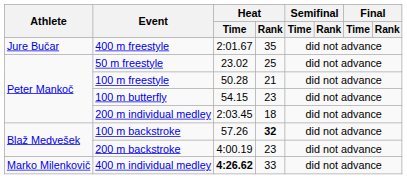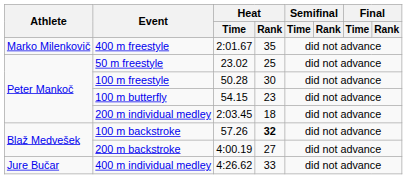 <table class=wikitable style="font-size:90%">
 <tr>
 <th rowspan="2">Athlete</th>
 <th rowspan="2">Event</th>
 <th colspan="2">Heat</th>
 <th colspan="2">Semifinal</th>
 <th colspan="2">Final</th>
 </tr>
 <tr style="font-size:95%">
 <th>Time</th>
 <th>Rank</th>
 <th>Time</th>
 <th>Rank</th>
 <th>Time</th>
 <th>Rank</th>
 </tr>
 <tr align=center>
-<td align=left><a href='#'>Jure Bučar</a></td>
+<td align=left rowspan=1><a href='#'>Marko Milenkovič</a></td>
 <td align=left><a href='#'>400 m freestyle</a></td>
 <td>2:01.67</td>
 <td>35</td>
 <td colspan=4>did not advance</td>
 </tr>
 <tr align=center>
 <td align=left rowspan=4><a href='#'>Peter Mankoč</a></td>
 <td align=left><a href='#'>50 m freestyle</a></td>
 <td>23.02</td>
 <td>25</td>
 <td colspan=4>did not advance</td>
 </tr>
 <tr align=center>
 <td align=left><a href='#'>100 m freestyle</a></td>
 <td>50.28</td>
-<td>21</td>
+<td>30</td>
 <td colspan=4>did not advance</td>
 </tr>
 <tr align=center>
 <td align=left><a href='#'>100 m butterfly</a></td>
 <td>54.15</td>
 <td>23</td>
 <td colspan=4>did not advance</td>
 </tr>
 <tr align=center>
 <td align=left><a href='#'>200 m individual medley</a></td>
 <td>2:03.45</td>
 <td>18</td>
 <td colspan=4>did not advance</td>
 </tr>
 <tr align=center>
 <td align=left rowspan=2><a href='#'>Blaž Medvešek</a></td>
 <td align=left><a href='#'>100 m backstroke</a></td>
 <td>57.26</td>
 <td><strong>32</strong></td>
 <td colspan=4>did not advance</td>
 </tr>
 <tr align=center>
 <td align=left><a href='#'>200 m backstroke</a></td>
 <td>4:00.19</td>
-<td>23</td>
+<td>27</td>
 <td colspan=4>did not advance</td>
 </tr>
 <tr align=center>
-<td align=left rowspan=1><a href='#'>Marko Milenkovič</a></td>
+<td align=left><a href='#'>Jure Bučar</a></td>
 <td align=left><a href='#'>400 m individual medley</a></td>
-<td><strong>4:26.62</strong></td>
+<td>4:26.62</td>
 <td>33</td>
 <td colspan=4>did not advance</td>
 </tr>
 </table>
